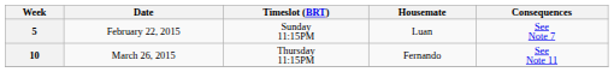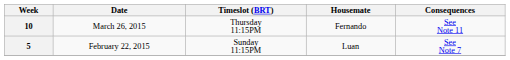 <table class="wikitable" style="width:65%; text-align:center; font-size:85%; line-height:13px;">
 <tr>
 <th>Week</th>
 <th>Date</th>
 <th>Timeslot (<a href='#'>BRT</a>)</th>
 <th>Housemate</th>
 <th>Consequences</th>
 </tr>
 <tr>
+<th>10</th>
+<td>March 26, 2015</td>
+<td>Thursday<br>11:15PM</td>
+<td>Fernando</td>
+<td><a href='#'>See<br>Note 11</a></td>
+</tr>
+<tr>
 <th>5</th>
 <td>February 22, 2015</td>
 <td>Sunday<br>11:15PM</td>
 <td>Luan</td>
 <td><a href='#'>See<br>Note 7</a></td>
 </tr>
 <tr>
-<th>10</th>
-<td>March 26, 2015</td>
-<td>Thursday<br>11:15PM</td>
-<td>Fernando</td>
-<td><a href='#'>See<br>Note 11</a></td>
-</tr>
-<tr>
 </tr>
 </table>
